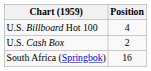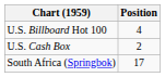 <table class="wikitable">
 <tr>
 <th>Chart (1959)</th>
 <th>Position</th>
 </tr>
 <tr>
 <td>U.S. <em>Billboard</em> Hot 100</td>
 <td style="text-align:center;">4</td>
 </tr>
 <tr>
 <td>U.S. <em>Cash Box</em></td>
 <td style="text-align:center;">2</td>
 </tr>
 <tr>
 <td>South Africa (<a href='#'>Springbok</a>)</td>
-<td align="center">16</td>
+<td align="center">17</td>
 </tr>
 </table>
